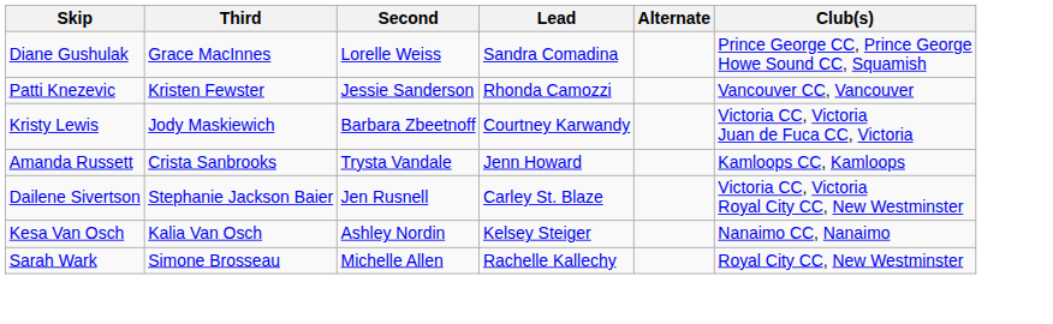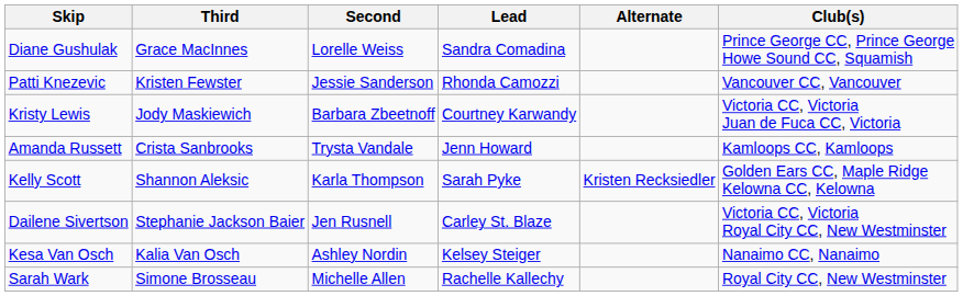 <table class="wikitable">
 <tr>
 <th>Skip</th>
 <th>Third</th>
 <th>Second</th>
 <th>Lead</th>
 <th>Alternate</th>
 <th>Club(s)</th>
 </tr>
 <tr>
 <td><a href='#'>Diane Gushulak</a></td>
 <td><a href='#'>Grace MacInnes</a></td>
 <td><a href='#'>Lorelle Weiss</a></td>
 <td><a href='#'>Sandra Comadina</a></td>
 <td></td>
 <td><a href='#'>Prince George CC</a>, <a href='#'>Prince George</a> <br> <a href='#'>Howe Sound CC</a>, <a href='#'>Squamish</a></td>
 </tr>
 <tr>
 <td><a href='#'>Patti Knezevic</a></td>
 <td><a href='#'>Kristen Fewster</a></td>
 <td><a href='#'>Jessie Sanderson</a></td>
 <td><a href='#'>Rhonda Camozzi</a></td>
 <td></td>
 <td><a href='#'>Vancouver CC</a>, <a href='#'>Vancouver</a></td>
 </tr>
 <tr>
 <td><a href='#'>Kristy Lewis</a></td>
 <td><a href='#'>Jody Maskiewich</a></td>
 <td><a href='#'>Barbara Zbeetnoff</a></td>
 <td><a href='#'>Courtney Karwandy</a></td>
 <td></td>
 <td><a href='#'>Victoria CC</a>, <a href='#'>Victoria</a> <br> <a href='#'>Juan de Fuca CC</a>, <a href='#'>Victoria</a></td>
 </tr>
 <tr>
 <td><a href='#'>Amanda Russett</a></td>
 <td><a href='#'>Crista Sanbrooks</a></td>
 <td><a href='#'>Trysta Vandale</a></td>
 <td><a href='#'>Jenn Howard</a></td>
 <td></td>
 <td><a href='#'>Kamloops CC</a>, <a href='#'>Kamloops</a></td>
 </tr>
 <tr>
+<td><a href='#'>Kelly Scott</a></td>
+<td><a href='#'>Shannon Aleksic</a></td>
+<td><a href='#'>Karla Thompson</a></td>
+<td><a href='#'>Sarah Pyke</a></td>
+<td><a href='#'>Kristen Recksiedler</a></td>
+<td><a href='#'>Golden Ears CC</a>, <a href='#'>Maple Ridge</a> <br> <a href='#'>Kelowna CC</a>, <a href='#'>Kelowna</a></td>
+</tr>
+<tr>
 <td><a href='#'>Dailene Sivertson</a></td>
 <td><a href='#'>Stephanie Jackson Baier</a></td>
 <td><a href='#'>Jen Rusnell</a></td>
 <td><a href='#'>Carley St. Blaze</a></td>
 <td></td>
 <td><a href='#'>Victoria CC</a>, <a href='#'>Victoria</a> <br> <a href='#'>Royal City CC</a>, <a href='#'>New Westminster</a></td>
 </tr>
 <tr>
 <td><a href='#'>Kesa Van Osch</a></td>
 <td><a href='#'>Kalia Van Osch</a></td>
 <td><a href='#'>Ashley Nordin</a></td>
 <td><a href='#'>Kelsey Steiger</a></td>
 <td></td>
 <td><a href='#'>Nanaimo CC</a>, <a href='#'>Nanaimo</a></td>
 </tr>
 <tr>
 <td><a href='#'>Sarah Wark</a></td>
 <td><a href='#'>Simone Brosseau</a></td>
 <td><a href='#'>Michelle Allen</a></td>
 <td><a href='#'>Rachelle Kallechy</a></td>
 <td></td>
 <td><a href='#'>Royal City CC</a>, <a href='#'>New Westminster</a></td>
 </tr>
 </table>
